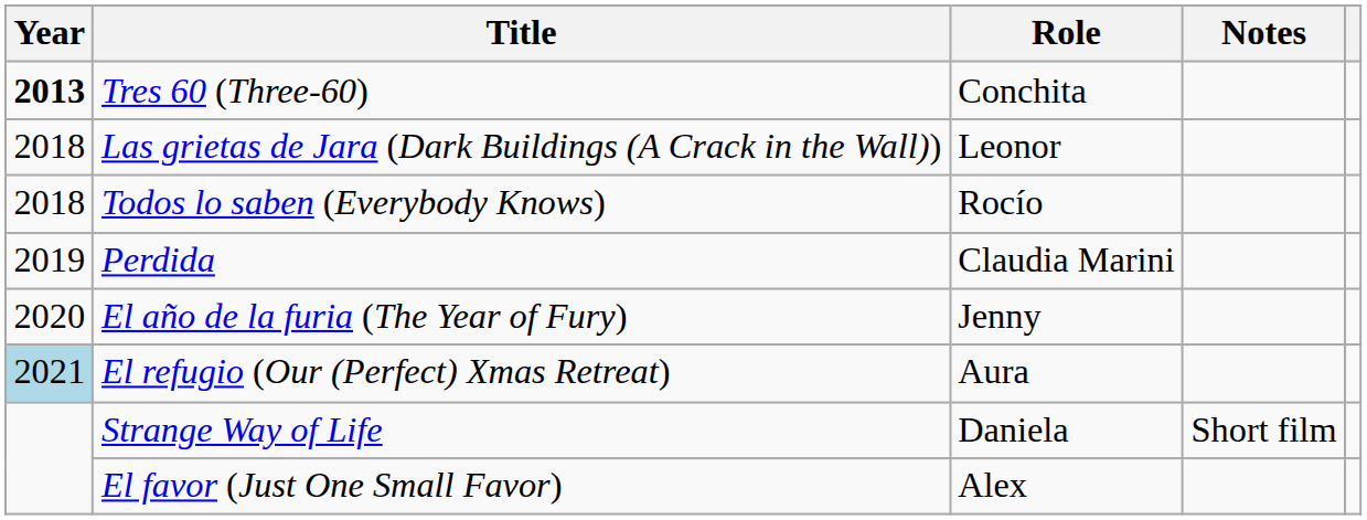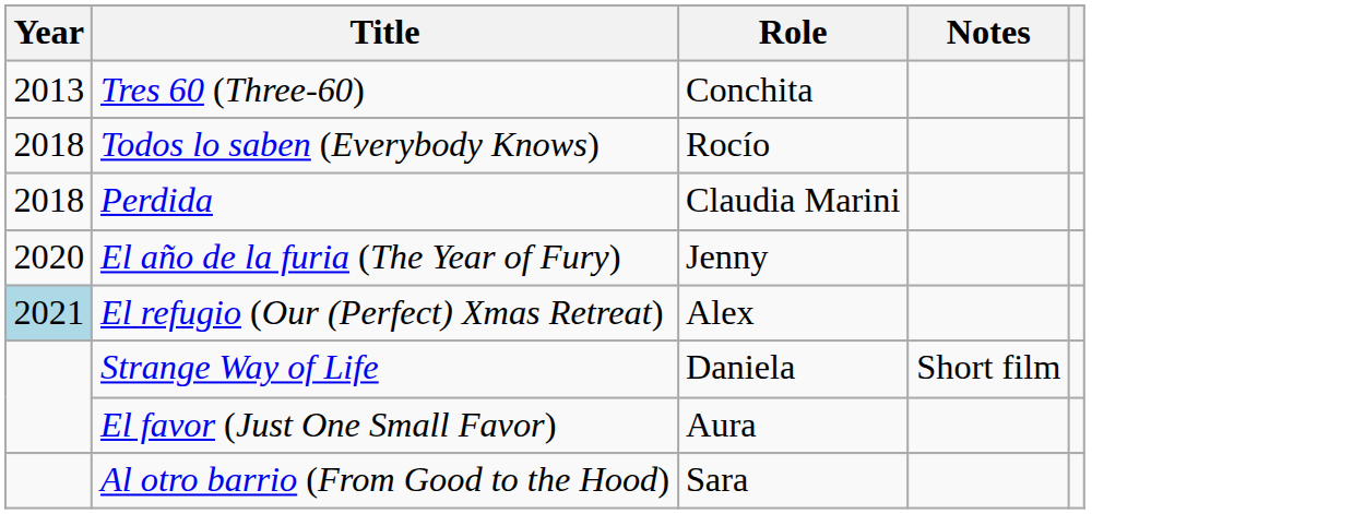 <table class="wikitable sortable">
 <tr>
 <th>Year</th>
 <th>Title</th>
 <th>Role</th>
 <th class="unsortable">Notes</th>
 <th></th>
 </tr>
 <tr>
-<td align = "center"><strong>2013</strong></td>
+<td align = "center">2013</td>
 <td><em><a href='#'>Tres 60</a></em> (<em>Three-60</em>)</td>
 <td>Conchita</td>
-<td></td>
-<td align = "center"></td>
-</tr>
-<tr>
-<td align = "center">2018</td>
-<td><em><a href='#'>Las grietas de Jara</a></em> (<em>Dark Buildings (A Crack in the Wall)</em>)</td>
-<td>Leonor</td>
 <td></td>
 <td align = "center"></td>
 </tr>
 <tr>
 <td align = "center">2018</td>
 <td><em><a href='#'>Todos lo saben</a></em> (<em>Everybody Knows</em>)</td>
 <td>Rocío</td>
 <td></td>
 <td align = "center"></td>
 </tr>
 <tr>
-<td align = "center">2019</td>
+<td align = "center">2018</td>
 <td><em><a href='#'>Perdida</a></em></td>
 <td>Claudia Marini</td>
 <td></td>
 <td align = "center"></td>
 </tr>
 <tr>
 <td align = "center">2020</td>
 <td><em><a href='#'>El año de la furia</a></em> (<em>The Year of Fury</em>)</td>
 <td>Jenny</td>
 <td></td>
 <td align = "center"></td>
 </tr>
 <tr>
 <td align = "center" style="background: lightblue;">2021</td>
 <td><em><a href='#'>El refugio</a></em> (<em>Our (Perfect) Xmas Retreat</em>)</td>
-<td>Aura</td>
+<td>Alex</td>
 <td></td>
 <td align = "center"></td>
 </tr>
 <tr>
 <td rowspan = "2"></td>
 <td><em><a href='#'>Strange Way of Life</a></em></td>
 <td>Daniela</td>
 <td>Short film</td>
 <td align = "center"></td>
 </tr>
 <tr>
 <td><em><a href='#'>El favor</a></em> (<em>Just One Small Favor</em>)</td>
-<td>Alex</td>
+<td>Aura</td>
+<td></td>
+<td></td>
+</tr>
+<tr>
+<td></td>
+<td><em><a href='#'>Al otro barrio</a></em> (<em>From Good to the Hood</em>)</td>
+<td>Sara</td>
 <td></td>
 <td></td>
 </tr>
 </table>
